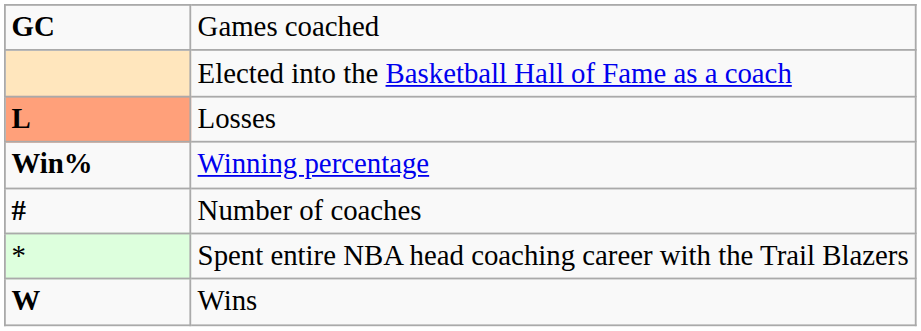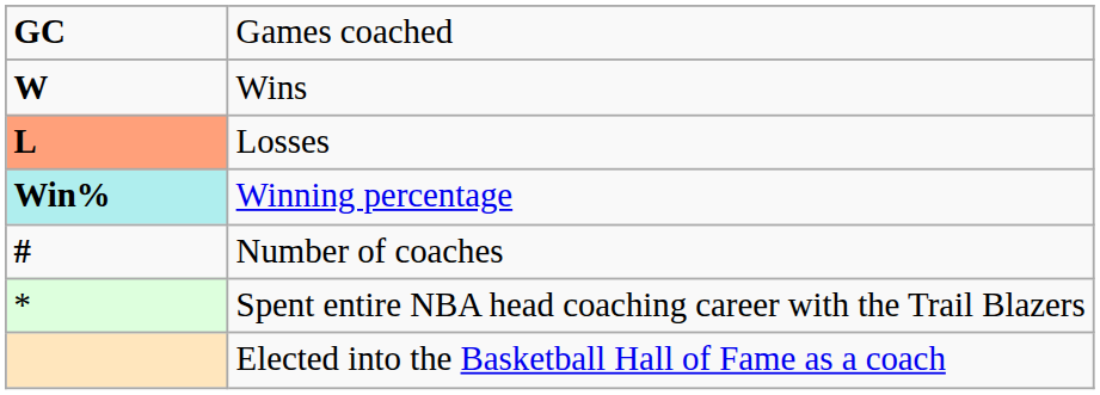 <table class="wikitable">
 <tr>
 <td><strong>GC</strong></td>
 <td>Games coached</td>
 </tr>
 <tr>
-<td style="background-color:#FFE6BD; width:6em"></td>
-<td>Elected into the <a href='#'>Basketball Hall of Fame as a coach</a></td>
+<td><strong>W</strong></td>
+<td>Wins</td>
 </tr>
 <tr>
 <td style="background: lightsalmon;"><strong>L</strong></td>
 <td>Losses</td>
 </tr>
 <tr>
-<td><strong>Win%</strong></td>
+<td style="background: paleturquoise;"><strong>Win%</strong></td>
 <td><a href='#'>Winning percentage</a></td>
 </tr>
 <tr>
 <td><strong>#</strong></td>
 <td>Number of coaches</td>
 </tr>
 <tr>
 <td style="background-color:#ddffdd; width:6em">*</td>
 <td>Spent entire NBA head coaching career with the Trail Blazers</td>
 </tr>
 <tr>
-<td><strong>W</strong></td>
-<td>Wins</td>
+<td style="background-color:#FFE6BD; width:6em"></td>
+<td>Elected into the <a href='#'>Basketball Hall of Fame as a coach</a></td>
 </tr>
 </table>
